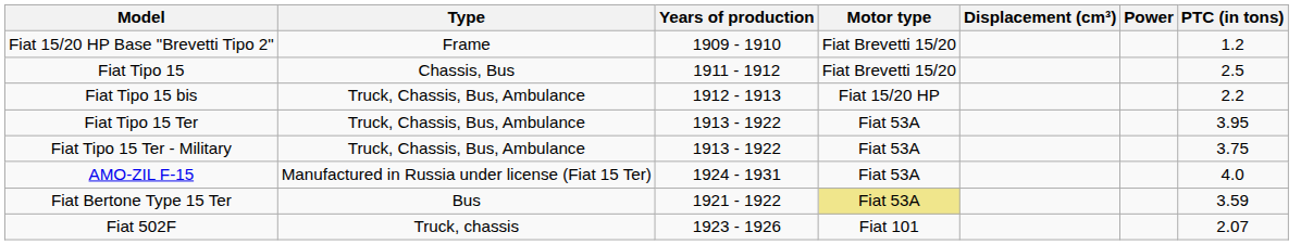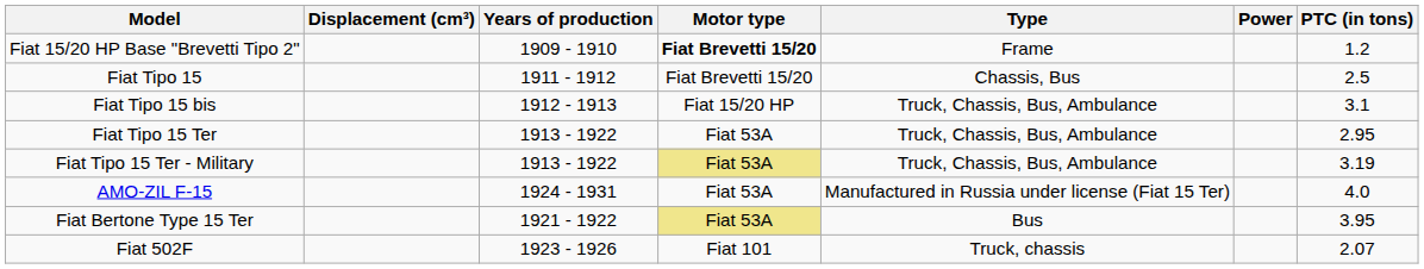 <table class="wikitable" style="text-align:center">
 <tr>
 <th><strong>Model</strong></th>
-<th><strong>Type</strong></th>
+<th><strong>Displacement (cm³)</strong></th>
 <th><strong>Years of production</strong></th>
 <th><strong>Motor type</strong></th>
-<th><strong>Displacement (cm³)</strong></th>
+<th><strong>Type</strong></th>
 <th><strong>Power</strong></th>
 <th><strong>PTC (in tons)</strong></th>
 </tr>
 <tr>
 <td>Fiat 15/20 HP Base "Brevetti Tipo 2"</td>
+<td></td>
+<td>1909 - 1910</td>
+<td><strong>Fiat Brevetti 15/20</strong></td>
 <td>Frame</td>
-<td>1909 - 1910</td>
-<td>Fiat Brevetti 15/20</td>
-<td></td>
 <td></td>
 <td>1.2</td>
 </tr>
 <tr>
 <td>Fiat Tipo 15</td>
-<td>Chassis, Bus</td>
+<td></td>
 <td>1911 - 1912</td>
 <td>Fiat Brevetti 15/20</td>
-<td></td>
+<td>Chassis, Bus</td>
 <td></td>
 <td>2.5</td>
 </tr>
 <tr>
 <td>Fiat Tipo 15 bis</td>
-<td>Truck, Chassis, Bus, Ambulance</td>
+<td></td>
 <td>1912 - 1913</td>
 <td>Fiat 15/20 HP</td>
+<td>Truck, Chassis, Bus, Ambulance</td>
 <td></td>
-<td></td>
-<td>2.2</td>
+<td>3.1</td>
 </tr>
 <tr>
 <td>Fiat Tipo 15 Ter</td>
-<td>Truck, Chassis, Bus, Ambulance</td>
+<td></td>
 <td>1913 - 1922</td>
 <td>Fiat 53A</td>
+<td>Truck, Chassis, Bus, Ambulance</td>
 <td></td>
-<td></td>
-<td>3.95</td>
+<td>2.95</td>
 </tr>
 <tr>
 <td>Fiat Tipo 15 Ter - Military</td>
+<td></td>
+<td>1913 - 1922</td>
+<td style="background: khaki;">Fiat 53A</td>
 <td>Truck, Chassis, Bus, Ambulance</td>
-<td>1913 - 1922</td>
-<td>Fiat 53A</td>
 <td></td>
-<td></td>
-<td>3.75</td>
+<td>3.19</td>
 </tr>
 <tr>
 <td><a href='#'>AMO-ZIL F-15</a></td>
-<td>Manufactured in Russia under license (Fiat 15 Ter)</td>
+<td></td>
 <td>1924 - 1931</td>
 <td>Fiat 53A</td>
-<td></td>
+<td>Manufactured in Russia under license (Fiat 15 Ter)</td>
 <td></td>
 <td>4.0</td>
 </tr>
 <tr>
 <td>Fiat Bertone Type 15 Ter</td>
-<td>Bus</td>
+<td></td>
 <td>1921 - 1922</td>
 <td style="background: khaki;">Fiat 53A</td>
+<td>Bus</td>
 <td></td>
-<td></td>
-<td>3.59</td>
+<td>3.95</td>
 </tr>
 <tr>
 <td>Fiat 502F</td>
-<td>Truck, chassis</td>
+<td></td>
 <td>1923 - 1926</td>
 <td>Fiat 101</td>
-<td></td>
+<td>Truck, chassis</td>
 <td></td>
 <td>2.07</td>
 </tr>
 </table>
